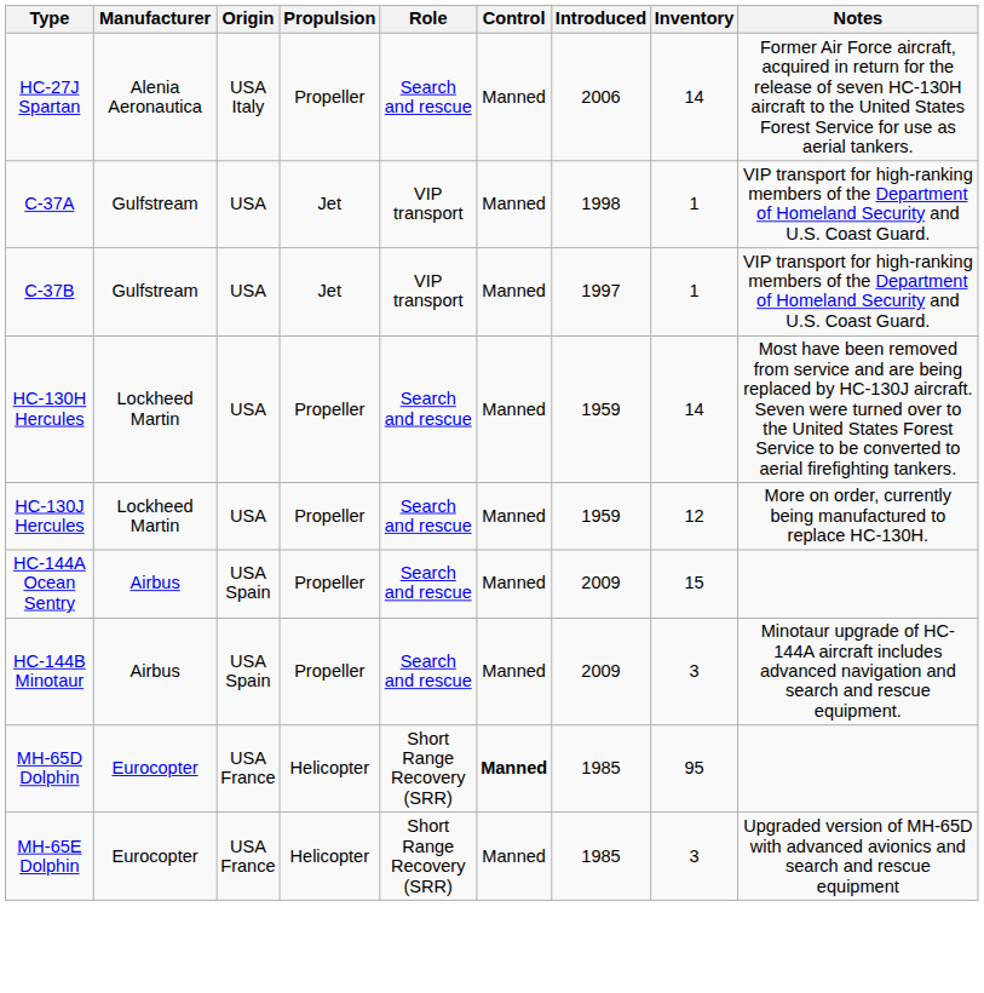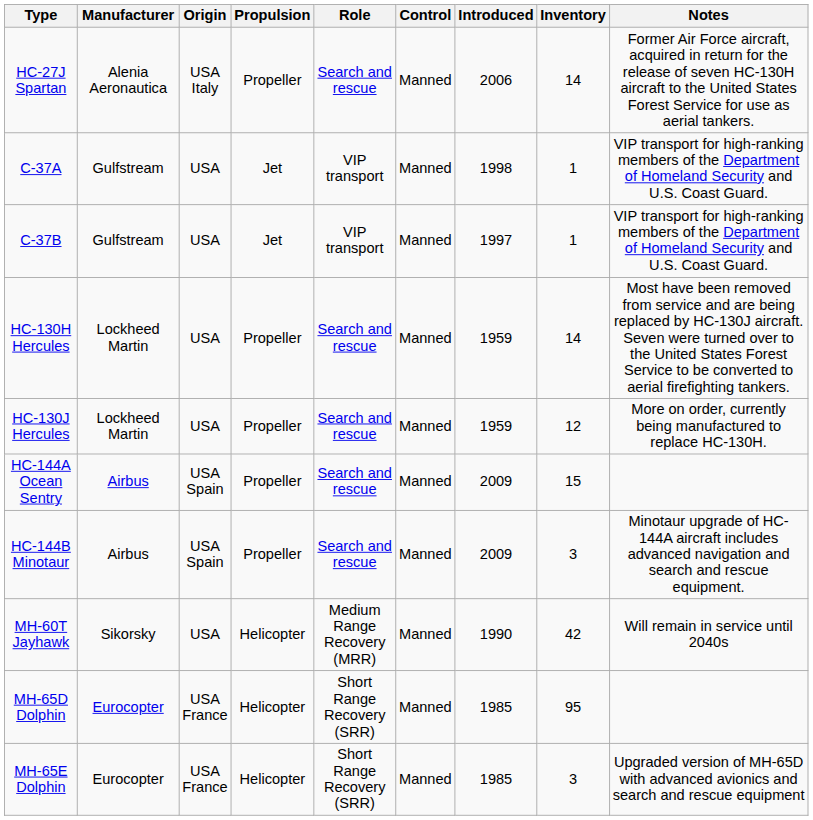 <table class="wikitable sortable sticky-header" style="border-collapse:collapse;text-align:center;margin:auto;">
 <tr>
 <th>Type</th>
 <th>Manufacturer</th>
 <th>Origin</th>
 <th>Propulsion</th>
 <th>Role</th>
 <th>Control</th>
 <th>Introduced</th>
 <th>Inventory</th>
 <th>Notes</th>
 </tr>
 <tr>
 <td><a href='#'>HC-27J Spartan</a></td>
 <td>Alenia Aeronautica</td>
 <td>USA<br>Italy</td>
 <td>Propeller</td>
 <td><a href='#'>Search and rescue</a></td>
 <td>Manned</td>
 <td>2006</td>
 <td>14</td>
 <td>Former Air Force aircraft, acquired in return for the release of seven HC-130H aircraft to the United States Forest Service for use as aerial tankers.</td>
 </tr>
 <tr>
 <td><a href='#'>C-37A</a></td>
 <td>Gulfstream</td>
 <td>USA</td>
 <td>Jet</td>
 <td>VIP transport</td>
 <td>Manned</td>
 <td>1998</td>
 <td>1</td>
 <td>VIP transport for high-ranking members of the <a href='#'>Department of Homeland Security</a> and U.S. Coast Guard.</td>
 </tr>
 <tr>
 <td><a href='#'>C-37B</a></td>
 <td>Gulfstream</td>
 <td>USA</td>
 <td>Jet</td>
 <td>VIP transport</td>
 <td>Manned</td>
 <td>1997</td>
 <td>1</td>
 <td>VIP transport for high-ranking members of the <a href='#'>Department of Homeland Security</a> and U.S. Coast Guard.</td>
 </tr>
 <tr>
 <td><a href='#'>HC-130H Hercules</a></td>
 <td>Lockheed Martin</td>
 <td>USA</td>
 <td>Propeller</td>
 <td><a href='#'>Search and rescue</a></td>
 <td>Manned</td>
 <td>1959</td>
 <td>14</td>
 <td>Most have been removed from service and are being replaced by HC-130J aircraft. Seven were turned over to the United States Forest Service to be converted to aerial firefighting tankers.</td>
 </tr>
 <tr>
 <td><a href='#'>HC-130J Hercules</a></td>
 <td>Lockheed Martin</td>
 <td>USA</td>
 <td>Propeller</td>
 <td><a href='#'>Search and rescue</a></td>
 <td>Manned</td>
 <td>1959</td>
 <td>12</td>
 <td>More on order, currently being manufactured to replace HC-130H.</td>
 </tr>
 <tr>
 <td><a href='#'>HC-144A Ocean Sentry</a></td>
 <td><a href='#'>Airbus</a></td>
 <td>USA<br>Spain</td>
 <td>Propeller</td>
 <td><a href='#'>Search and rescue</a></td>
 <td>Manned</td>
 <td>2009</td>
 <td>15</td>
 <td></td>
 </tr>
 <tr>
 <td><a href='#'>HC-144B Minotaur</a></td>
 <td>Airbus</td>
 <td>USA<br>Spain</td>
 <td>Propeller</td>
 <td><a href='#'>Search and rescue</a></td>
 <td>Manned</td>
 <td>2009</td>
 <td>3</td>
 <td>Minotaur upgrade of HC-144A aircraft includes advanced navigation and search and rescue equipment.</td>
 </tr>
 <tr>
+<td><a href='#'>MH-60T Jayhawk</a></td>
+<td>Sikorsky</td>
+<td>USA</td>
+<td>Helicopter</td>
+<td>Medium Range Recovery (MRR)</td>
+<td>Manned</td>
+<td>1990</td>
+<td>42</td>
+<td>Will remain in service until 2040s</td>
+</tr>
+<tr>
 <td><a href='#'>MH-65D Dolphin</a></td>
 <td><a href='#'>Eurocopter</a></td>
 <td>USA<br>France</td>
 <td>Helicopter</td>
 <td>Short Range Recovery (SRR)</td>
-<td><strong>Manned</strong></td>
+<td>Manned</td>
 <td>1985</td>
 <td>95</td>
 <td></td>
 </tr>
 <tr>
 <td><a href='#'>MH-65E Dolphin</a></td>
 <td>Eurocopter</td>
 <td>USA<br>France</td>
 <td>Helicopter</td>
 <td>Short Range Recovery (SRR)</td>
 <td>Manned</td>
 <td>1985</td>
 <td>3</td>
 <td>Upgraded version of MH-65D with advanced avionics and search and rescue equipment</td>
 </tr>
 </table>
